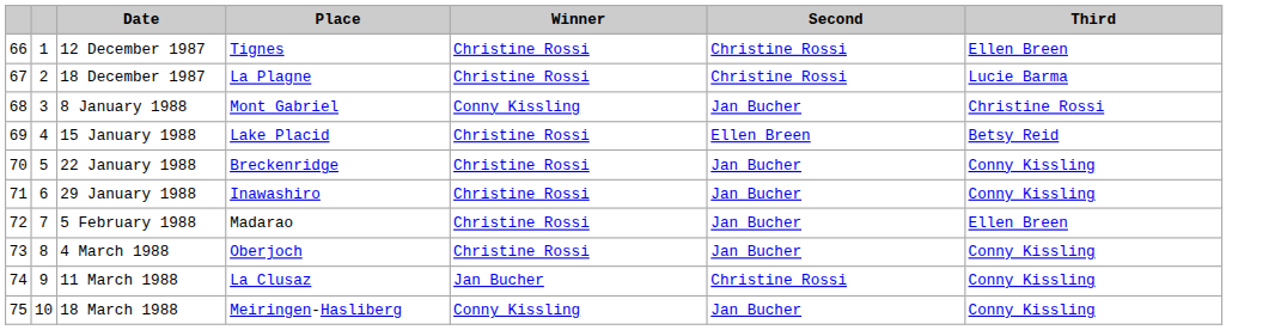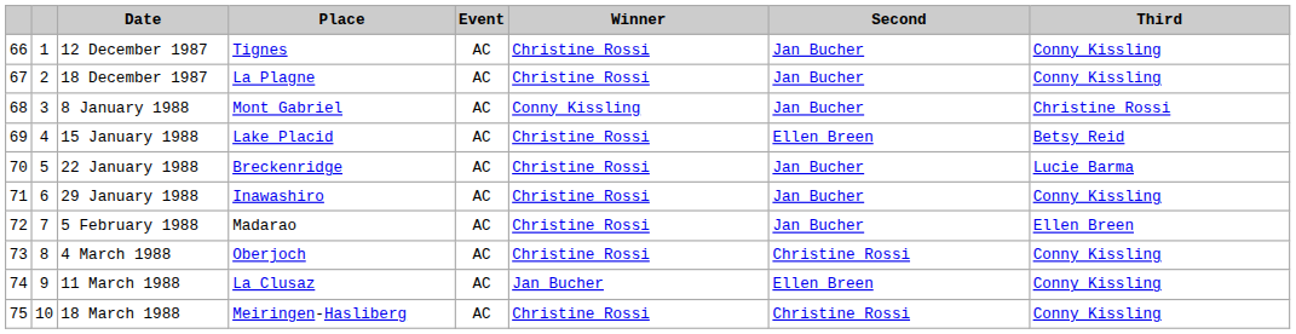 <table class="wikitable plainrowheaders" style="background:#fff; font-size:86%; line-height:16px; border:grey solid 1px; border-collapse:collapse;">
 <tr style="background:#ccc; text-align:center;">
 <th scope="col" style="background:#ccc; width=20 px;"></th>
 <th scope="col" style="background:#ccc; width=30 px;"></th>
 <th scope="col" style="background:#ccc; width:120px;">Date</th>
 <th scope="col" style="background:#ccc; width:160px;">Place</th>
+<th scope="col" style="background:#ccc; width:15px;">Event</th>
 <th scope="col" style="background:#ccc; width:185px;">Winner</th>
 <th scope="col" style="background:#ccc; width:185px;">Second</th>
 <th scope="col" style="background:#ccc; width:185px;">Third</th>
 </tr>
 <tr>
 <td align=center>66</td>
 <td align=center>1</td>
 <td>12 December 1987</td>
 <td> <a href='#'>Tignes</a></td>
+<td align=center>AC</td>
 <td> <a href='#'>Christine Rossi</a></td>
-<td> <a href='#'>Christine Rossi</a></td>
-<td> <a href='#'>Ellen Breen</a></td>
+<td> <a href='#'>Jan Bucher</a></td>
+<td> <a href='#'>Conny Kissling</a></td>
 </tr>
 <tr>
 <td align=center>67</td>
 <td align=center>2</td>
 <td>18 December 1987</td>
 <td> <a href='#'>La Plagne</a></td>
+<td align=center>AC</td>
 <td> <a href='#'>Christine Rossi</a></td>
-<td> <a href='#'>Christine Rossi</a></td>
-<td> <a href='#'>Lucie Barma</a></td>
+<td> <a href='#'>Jan Bucher</a></td>
+<td> <a href='#'>Conny Kissling</a></td>
 </tr>
 <tr>
 <td align=center>68</td>
 <td align=center>3</td>
 <td>8 January 1988</td>
 <td> <a href='#'>Mont Gabriel</a></td>
+<td align=center>AC</td>
 <td> <a href='#'>Conny Kissling</a></td>
 <td> <a href='#'>Jan Bucher</a></td>
 <td> <a href='#'>Christine Rossi</a></td>
 </tr>
 <tr>
 <td align=center>69</td>
 <td align=center>4</td>
 <td>15 January 1988</td>
 <td> <a href='#'>Lake Placid</a></td>
+<td align=center>AC</td>
 <td> <a href='#'>Christine Rossi</a></td>
 <td> <a href='#'>Ellen Breen</a></td>
 <td> <a href='#'>Betsy Reid</a></td>
 </tr>
 <tr>
 <td align=center>70</td>
 <td align=center>5</td>
 <td>22 January 1988</td>
 <td> <a href='#'>Breckenridge</a></td>
+<td align=center>AC</td>
 <td> <a href='#'>Christine Rossi</a></td>
 <td> <a href='#'>Jan Bucher</a></td>
-<td> <a href='#'>Conny Kissling</a></td>
+<td> <a href='#'>Lucie Barma</a></td>
 </tr>
 <tr>
 <td align=center>71</td>
 <td align=center>6</td>
 <td>29 January 1988</td>
 <td> <a href='#'>Inawashiro</a></td>
+<td align=center>AC</td>
 <td> <a href='#'>Christine Rossi</a></td>
 <td> <a href='#'>Jan Bucher</a></td>
 <td> <a href='#'>Conny Kissling</a></td>
 </tr>
 <tr>
 <td align=center>72</td>
 <td align=center>7</td>
 <td>5 February 1988</td>
 <td> Madarao</td>
+<td align=center>AC</td>
 <td> <a href='#'>Christine Rossi</a></td>
 <td> <a href='#'>Jan Bucher</a></td>
 <td> <a href='#'>Ellen Breen</a></td>
 </tr>
 <tr>
 <td align=center>73</td>
 <td align=center>8</td>
 <td>4 March 1988</td>
 <td> <a href='#'>Oberjoch</a></td>
+<td align=center>AC</td>
 <td> <a href='#'>Christine Rossi</a></td>
-<td> <a href='#'>Jan Bucher</a></td>
+<td> <a href='#'>Christine Rossi</a></td>
 <td> <a href='#'>Conny Kissling</a></td>
 </tr>
 <tr>
 <td align=center>74</td>
 <td align=center>9</td>
 <td>11 March 1988</td>
 <td> <a href='#'>La Clusaz</a></td>
+<td align=center>AC</td>
 <td> <a href='#'>Jan Bucher</a></td>
-<td> <a href='#'>Christine Rossi</a></td>
+<td> <a href='#'>Ellen Breen</a></td>
 <td> <a href='#'>Conny Kissling</a></td>
 </tr>
 <tr>
 <td align=center>75</td>
 <td align=center>10</td>
 <td>18 March 1988</td>
 <td> <a href='#'>Meiringen</a>-<a href='#'>Hasliberg</a></td>
-<td> <a href='#'>Conny Kissling</a></td>
-<td> <a href='#'>Jan Bucher</a></td>
+<td align=center>AC</td>
+<td> <a href='#'>Christine Rossi</a></td>
+<td> <a href='#'>Christine Rossi</a></td>
 <td> <a href='#'>Conny Kissling</a></td>
 </tr>
 </table>
